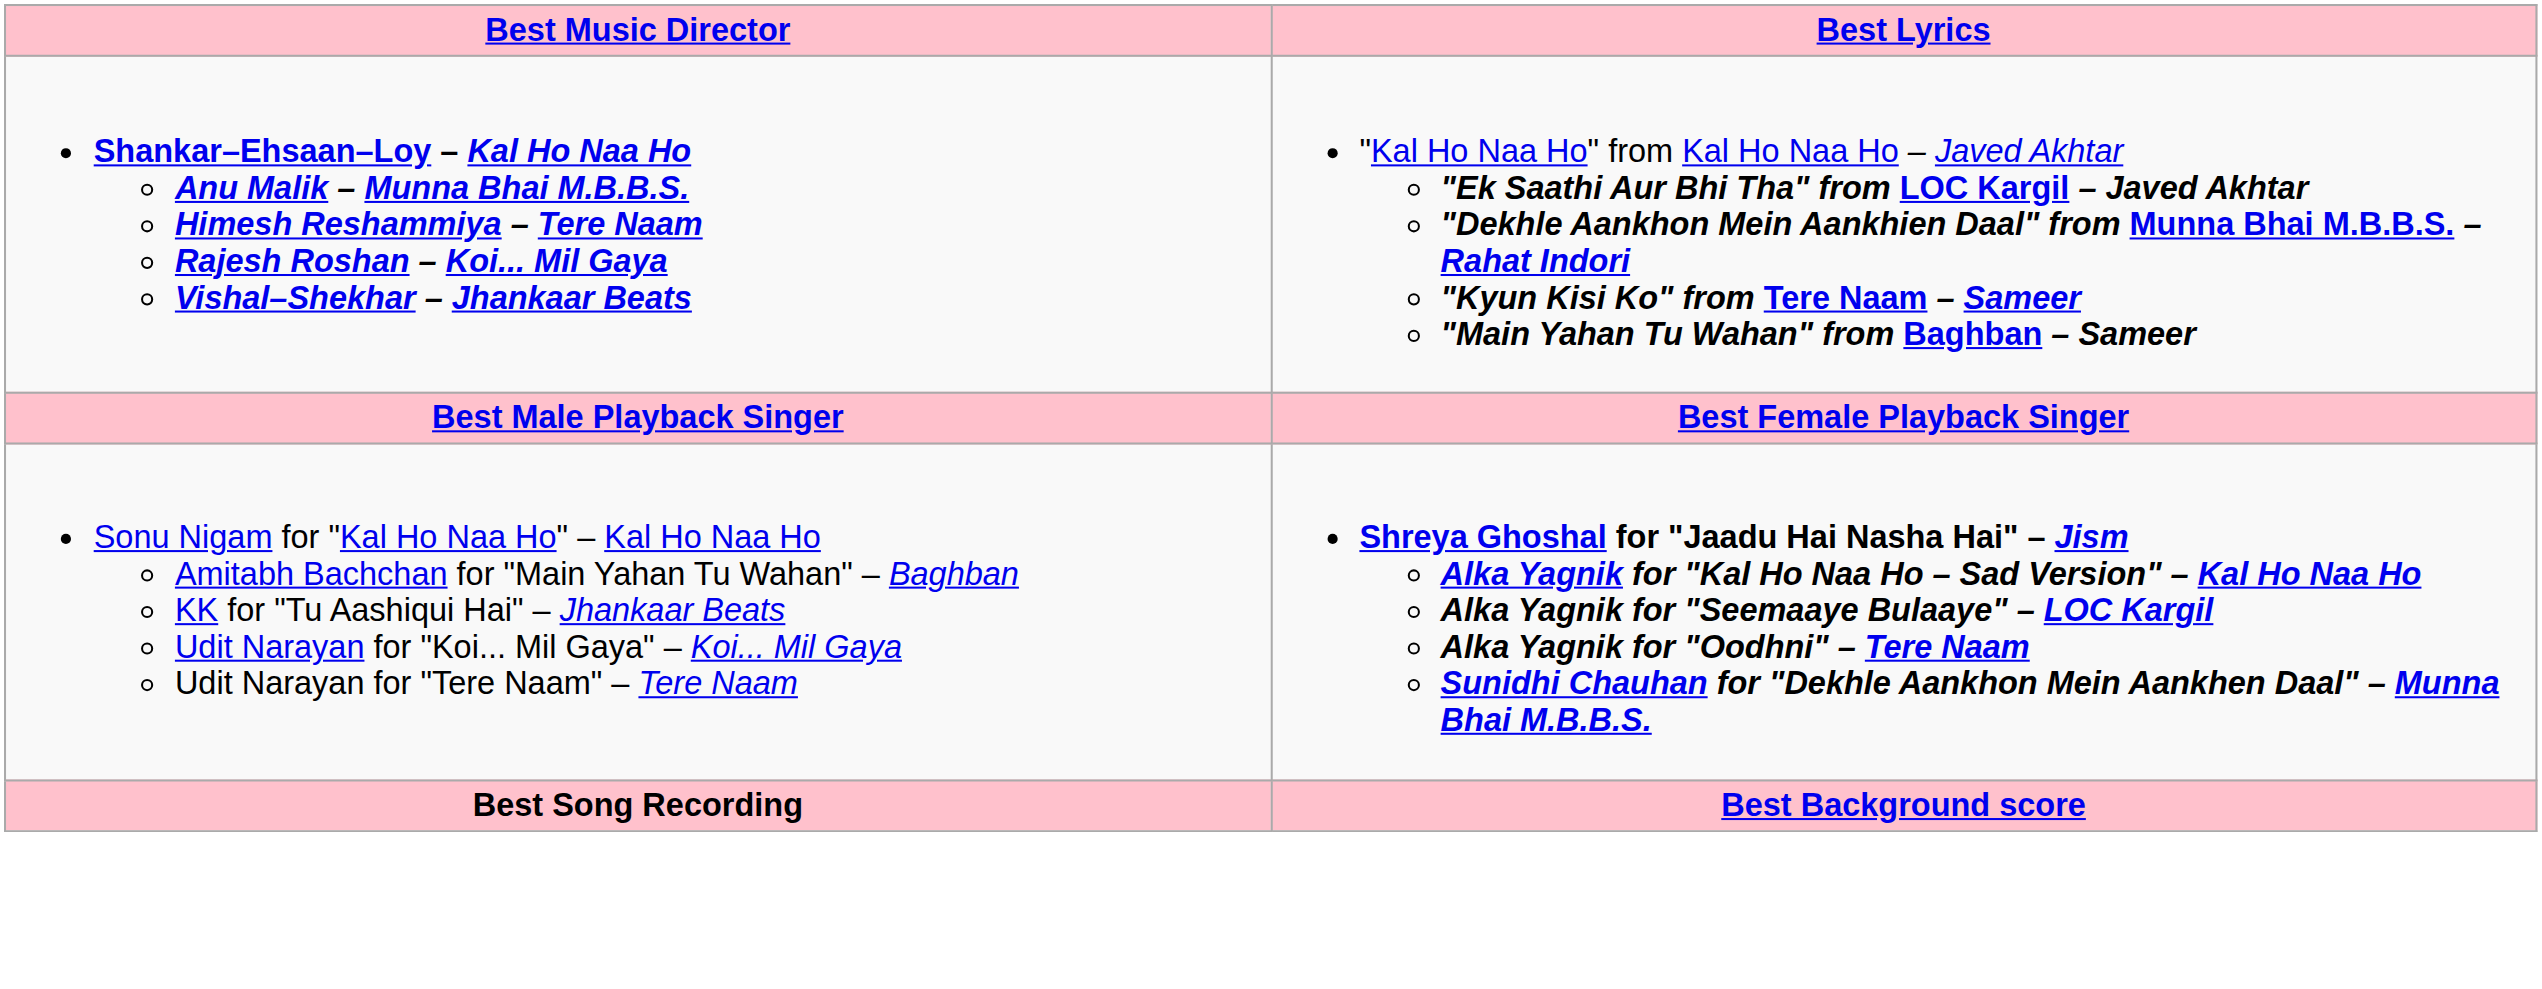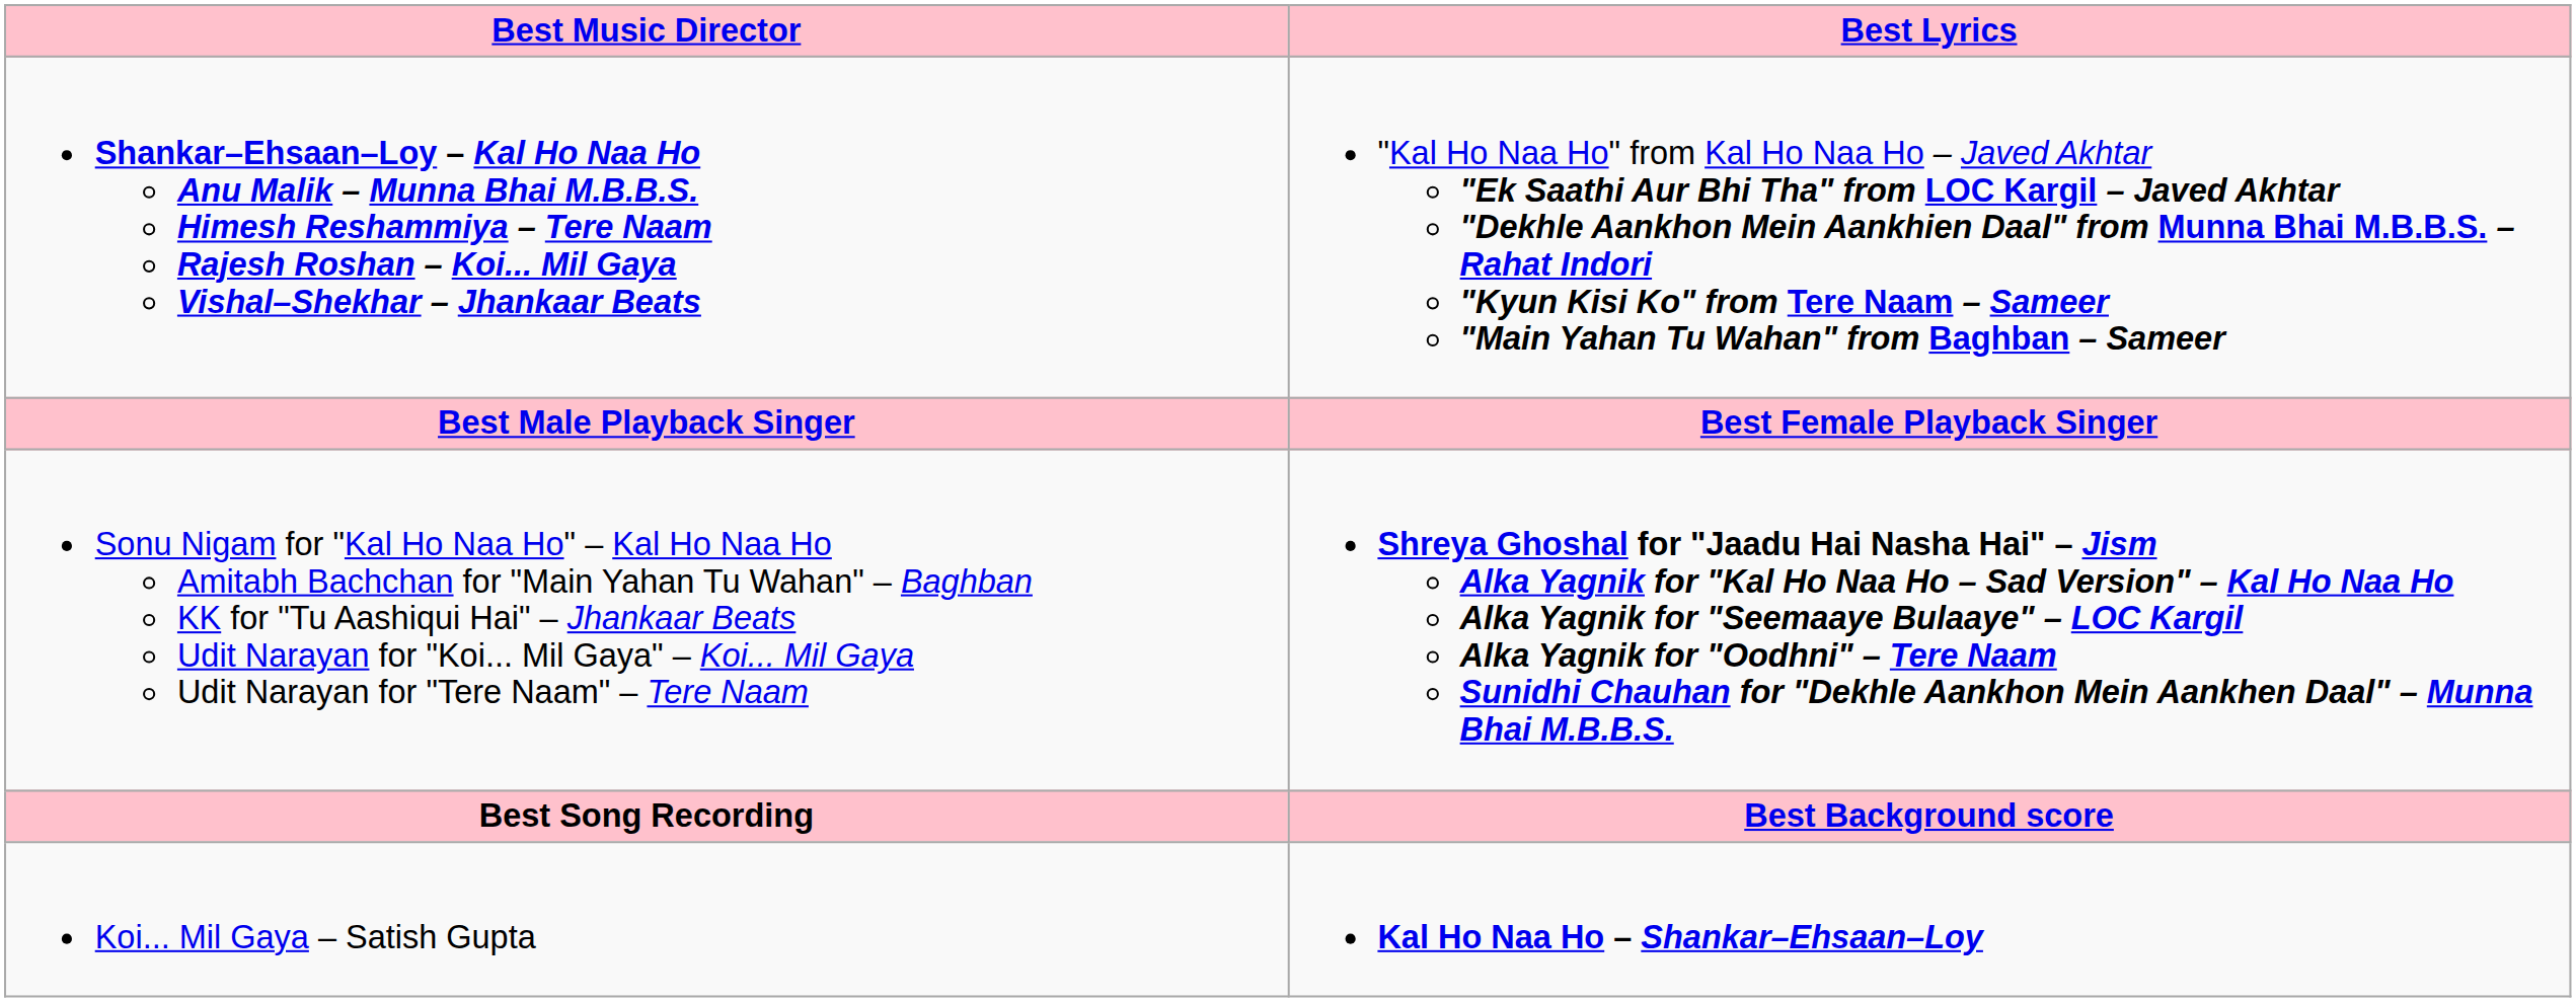 <table class=wikitable style="width=150%">
 <tr>
 <th ! style="background:#ffc1cc; width:50%;"><a href='#'>Best Music Director</a></th>
 <th ! style="background:#ffc1cc; width:50%;"><a href='#'>Best Lyrics</a></th>
 </tr>
 <tr valign="top">
 <td><br><ul><li><strong><a href='#'>Shankar–Ehsaan–Loy</a> – <em><a href='#'>Kal Ho Naa Ho</a><strong><em><ul><li><a href='#'>Anu Malik</a> – </em><a href='#'>Munna Bhai M.B.B.S.</a><em></li><li><a href='#'>Himesh Reshammiya</a> – </em><a href='#'>Tere Naam</a><em></li><li><a href='#'>Rajesh Roshan</a> – </em><a href='#'>Koi... Mil Gaya</a><em></li><li><a href='#'>Vishal–Shekhar</a> – </em><a href='#'>Jhankaar Beats</a><em></li></ul></li></ul></td>
 <td><br><ul><li></strong>"<a href='#'>Kal Ho Naa Ho</a>" from </em><a href='#'>Kal Ho Naa Ho</a><em> – <a href='#'>Javed Akhtar</a><strong><ul><li>"Ek Saathi Aur Bhi Tha" from </em><a href='#'>LOC Kargil</a><em> – Javed Akhtar</li><li>"Dekhle Aankhon Mein Aankhien Daal" from </em><a href='#'>Munna Bhai M.B.B.S.</a><em> – <a href='#'>Rahat Indori</a></li><li>"Kyun Kisi Ko" from </em><a href='#'>Tere Naam</a><em> – <a href='#'>Sameer</a></li><li>"Main Yahan Tu Wahan" from </em><a href='#'>Baghban</a><em> – Sameer</li></ul></li></ul></td>
 </tr>
 <tr>
 <th ! style="background:#ffc1cc; width:50%;"><a href='#'>Best Male Playback Singer</a></th>
 <th ! style="background:#ffc1cc; width:50%;"><a href='#'>Best Female Playback Singer</a></th>
 </tr>
 <tr valign="top">
 <td><br><ul><li></strong><a href='#'>Sonu Nigam</a> for "<a href='#'>Kal Ho Naa Ho</a>" – </em><a href='#'>Kal Ho Naa Ho</a></em></strong><ul><li><a href='#'>Amitabh Bachchan</a> for "Main Yahan Tu Wahan" – <em><a href='#'>Baghban</a></em></li><li><a href='#'>KK</a> for "Tu Aashiqui Hai" – <em><a href='#'>Jhankaar Beats</a></em></li><li><a href='#'>Udit Narayan</a> for "Koi... Mil Gaya" – <em><a href='#'>Koi... Mil Gaya</a></em></li><li>Udit Narayan for "Tere Naam" – <em><a href='#'>Tere Naam</a></em></li></ul></li></ul></td>
 <td><br><ul><li><strong><a href='#'>Shreya Ghoshal</a> for "Jaadu Hai Nasha Hai" – <em><a href='#'>Jism</a><strong><em><ul><li><a href='#'>Alka Yagnik</a> for "Kal Ho Naa Ho – Sad Version" – </em><a href='#'>Kal Ho Naa Ho</a><em></li><li>Alka Yagnik for "Seemaaye Bulaaye" – </em><a href='#'>LOC Kargil</a><em></li><li>Alka Yagnik for "Oodhni" – </em><a href='#'>Tere Naam</a><em></li><li><a href='#'>Sunidhi Chauhan</a> for "Dekhle Aankhon Mein Aankhen Daal" – </em><a href='#'>Munna Bhai M.B.B.S.</a><em></li></ul></li></ul></td>
 </tr>
 <tr>
 <th ! style="background:#ffc1cc; width:50%;">Best Song Recording</th>
 <th ! style="background:#ffc1cc; width:50%;"><a href='#'>Best Background score</a></th>
 </tr>
+<tr valign="top">
+<td><br><ul><li></strong><a href='#'>Koi... Mil Gaya</a> – </em>Satish Gupta</em></strong></li></ul></td>
+<td><br><ul><li><strong><a href='#'>Kal Ho Naa Ho</a> – <em><a href='#'>Shankar–Ehsaan–Loy</a><strong><em></li></ul></td>
+</tr>
 </table>
